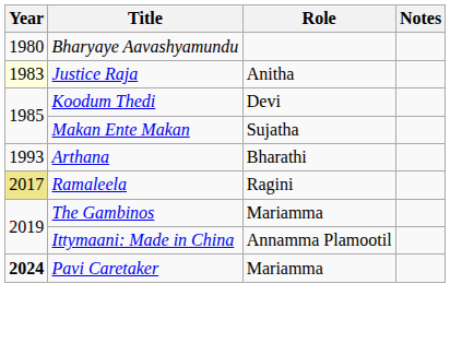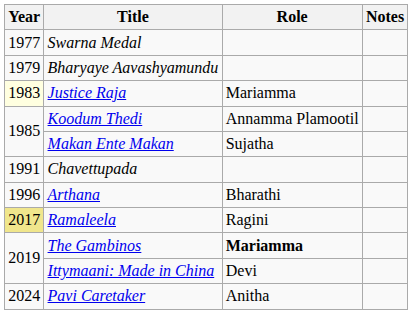 <table class="wikitable sortable">
 <tr>
 <th scope="col">Year</th>
 <th scope="col">Title</th>
 <th scope="col">Role</th>
 <th scope="col" class="unsortable">Notes</th>
 </tr>
 <tr>
-<td>1980</td>
+<td>1977</td>
+<td><em>Swarna Medal</em></td>
+<td></td>
+<td></td>
+</tr>
+<tr>
+<td>1979</td>
 <td><em>Bharyaye Aavashyamundu</em></td>
 <td></td>
 <td></td>
 </tr>
 <tr>
 <td style="background: lightyellow;">1983</td>
 <td><em><a href='#'>Justice Raja</a></em></td>
-<td>Anitha</td>
+<td>Mariamma</td>
 <td></td>
 </tr>
 <tr>
 <td rowspan="2">1985</td>
 <td><em><a href='#'>Koodum Thedi</a></em></td>
-<td>Devi</td>
+<td>Annamma Plamootil</td>
 <td></td>
 </tr>
 <tr>
 <td><em><a href='#'>Makan Ente Makan</a></em></td>
 <td>Sujatha</td>
 <td></td>
 </tr>
 <tr>
-<td>1993</td>
+<td>1991</td>
+<td><em>Chavettupada</em></td>
+<td></td>
+<td></td>
+</tr>
+<tr>
+<td>1996</td>
 <td><em><a href='#'>Arthana</a></em></td>
 <td>Bharathi</td>
 <td></td>
 </tr>
 <tr>
 <td style="background: khaki;">2017</td>
 <td><em><a href='#'>Ramaleela</a></em></td>
 <td>Ragini</td>
 <td></td>
 </tr>
 <tr>
 <td rowspan="2">2019</td>
 <td><em><a href='#'>The Gambinos</a></em></td>
-<td>Mariamma</td>
+<td><strong>Mariamma</strong></td>
 <td></td>
 </tr>
 <tr>
 <td><em><a href='#'>Ittymaani: Made in China</a></em></td>
-<td>Annamma Plamootil</td>
+<td>Devi</td>
 <td></td>
 </tr>
 <tr>
-<td><strong>2024</strong></td>
+<td>2024</td>
 <td><em><a href='#'>Pavi Caretaker</a></em></td>
-<td>Mariamma</td>
+<td>Anitha</td>
 <td></td>
 </tr>
 </table>
